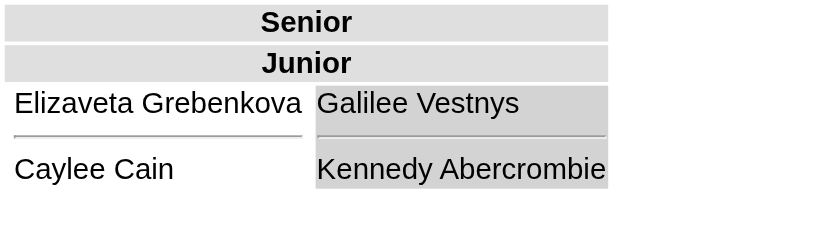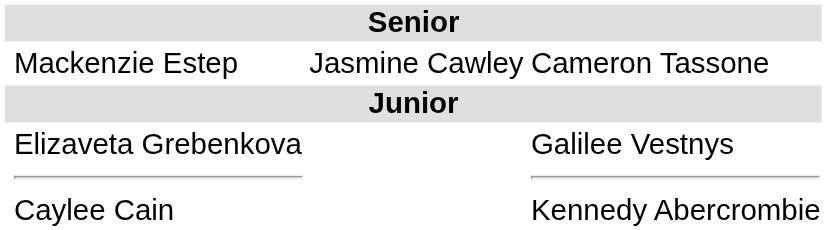 <table>
 <tr bgcolor="DFDFDF">
 <td colspan="4" align="center"><strong>Senior</strong></td>
+</tr>
+<tr>
+<th scope=row style="text-align:left"></th>
+<td>Mackenzie Estep</td>
+<td>Jasmine Cawley</td>
+<td>Cameron Tassone</td>
 </tr>
 <tr bgcolor="DFDFDF">
 <td colspan="4" align="center"><strong>Junior</strong></td>
 </tr>
 <tr>
 <th scope=row style="text-align:left"></th>
 <td>Elizaveta Grebenkova<hr>Caylee Cain</td>
 <td></td>
-<td style="background: lightgrey;">Galilee Vestnys<hr>Kennedy Abercrombie</td>
+<td>Galilee Vestnys<hr>Kennedy Abercrombie</td>
 </tr>
 </table>
